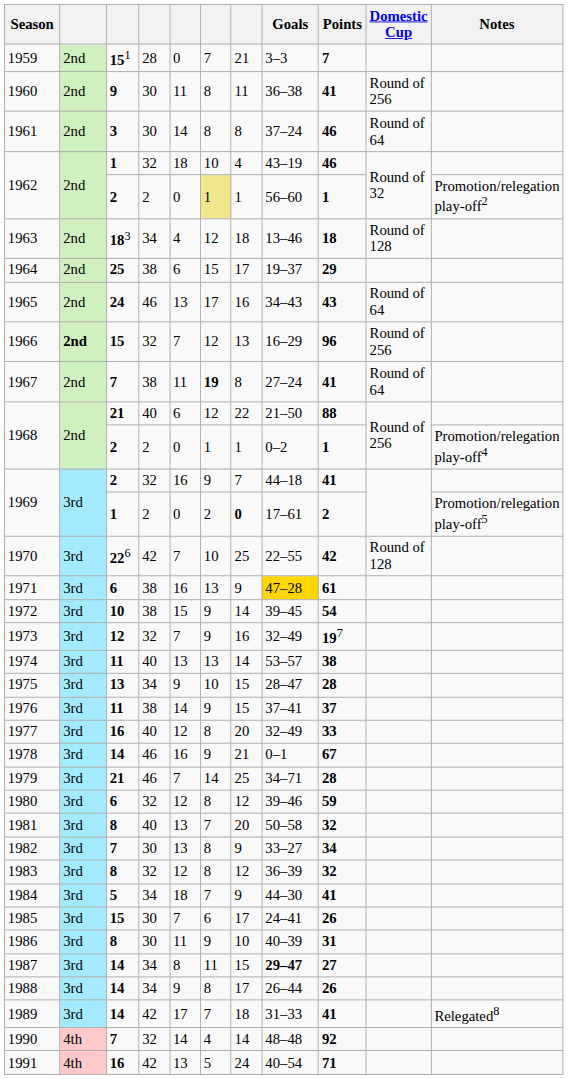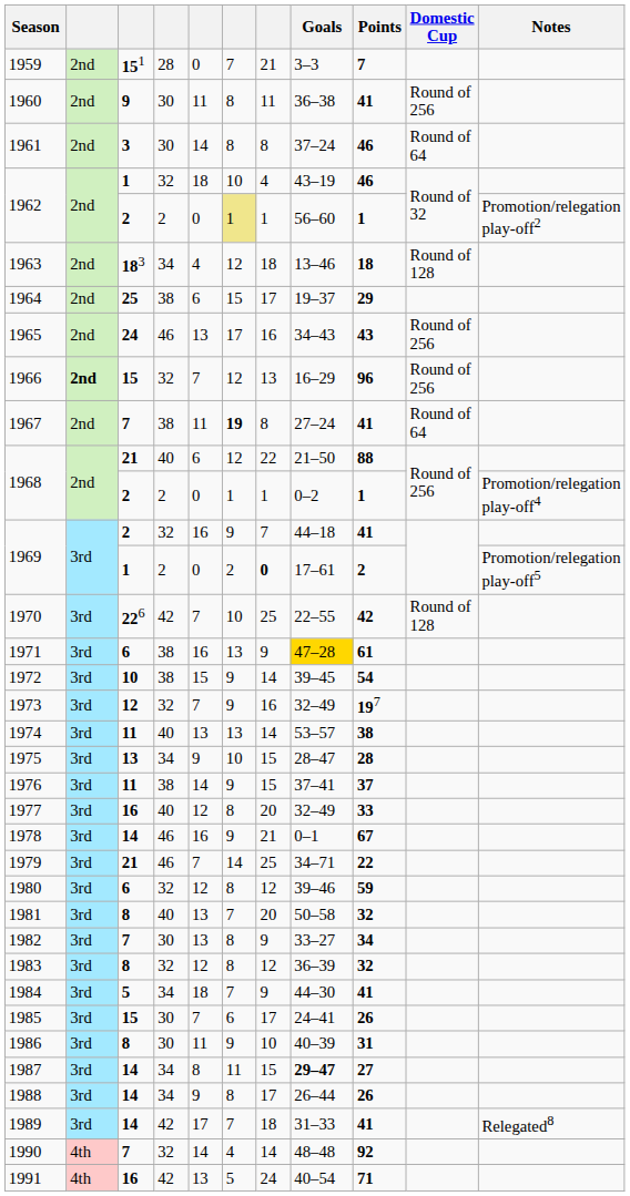 <table class="wikitable mw-collapsible mw-collapsed">
 <tr>
 <th width=55>Season</th>
 <th width=50></th>
 <th width=30></th>
 <th width=30></th>
 <th width=30></th>
 <th width=30></th>
 <th width=30></th>
 <th width=60>Goals</th>
 <th width=45>Points</th>
 <th><a href='#'>Domestic Cup</a></th>
 <th>Notes</th>
 </tr>
 <tr>
 <td>1959</td>
 <td style="background:#D0F0C0">2nd</td>
 <td><strong>15</strong><sup>1</sup></td>
 <td>28</td>
 <td>0</td>
 <td>7</td>
 <td>21</td>
 <td>3–3</td>
 <td><strong>7</strong></td>
 <td></td>
 </tr>
 <tr>
 <td>1960</td>
 <td style="background:#D0F0C0">2nd</td>
 <td><strong>9</strong></td>
 <td>30</td>
 <td>11</td>
 <td>8</td>
 <td>11</td>
 <td>36–38</td>
 <td><strong>41</strong></td>
 <td>Round of 256</td>
 <td></td>
 </tr>
 <tr>
 <td>1961</td>
 <td style="background:#D0F0C0">2nd</td>
 <td><strong>3</strong></td>
 <td>30</td>
 <td>14</td>
 <td>8</td>
 <td>8</td>
 <td>37–24</td>
 <td><strong>46</strong></td>
 <td>Round of 64</td>
 <td></td>
 </tr>
 <tr>
 <td rowspan="2">1962</td>
 <td rowspan="2" style="background:#D0F0C0">2nd</td>
 <td><strong>1</strong></td>
 <td>32</td>
 <td>18</td>
 <td>10</td>
 <td>4</td>
 <td>43–19</td>
 <td><strong>46</strong></td>
 <td rowspan="2">Round of 32</td>
 <td></td>
 </tr>
 <tr>
 <td><strong>2</strong></td>
 <td>2</td>
 <td>0</td>
 <td style="background: khaki;">1</td>
 <td>1</td>
 <td>56–60</td>
 <td><strong>1</strong></td>
 <td>Promotion/relegation play-off<sup>2</sup></td>
 </tr>
 <tr>
 <td>1963</td>
 <td style="background:#D0F0C0">2nd</td>
 <td><strong>18</strong><sup>3</sup></td>
 <td>34</td>
 <td>4</td>
 <td>12</td>
 <td>18</td>
 <td>13–46</td>
 <td><strong>18</strong></td>
 <td>Round of 128</td>
 <td></td>
 </tr>
 <tr>
 <td>1964</td>
 <td style="background:#D0F0C0">2nd</td>
 <td><strong>25</strong></td>
 <td>38</td>
 <td>6</td>
 <td>15</td>
 <td>17</td>
 <td>19–37</td>
 <td><strong>29</strong></td>
 <td></td>
 </tr>
 <tr>
 <td>1965</td>
 <td style="background:#D0F0C0">2nd</td>
 <td><strong>24</strong></td>
 <td>46</td>
 <td>13</td>
 <td>17</td>
 <td>16</td>
 <td>34–43</td>
 <td><strong>43</strong></td>
-<td>Round of 64</td>
+<td>Round of 256</td>
 <td></td>
 </tr>
 <tr>
 <td>1966</td>
 <td style="background:#D0F0C0"><strong>2nd</strong></td>
 <td><strong>15</strong></td>
 <td>32</td>
 <td>7</td>
 <td>12</td>
 <td>13</td>
 <td>16–29</td>
 <td><strong>96</strong></td>
 <td>Round of 256</td>
 <td></td>
 </tr>
 <tr>
 <td>1967</td>
 <td style="background:#D0F0C0">2nd</td>
 <td><strong>7</strong></td>
 <td>38</td>
 <td>11</td>
 <td><strong>19</strong></td>
 <td>8</td>
 <td>27–24</td>
 <td><strong>41</strong></td>
 <td>Round of 64</td>
 <td></td>
 </tr>
 <tr>
 <td rowspan="2">1968</td>
 <td rowspan="2" style="background:#D0F0C0">2nd</td>
 <td><strong>21</strong></td>
 <td>40</td>
 <td>6</td>
 <td>12</td>
 <td>22</td>
 <td>21–50</td>
 <td><strong>88</strong></td>
 <td rowspan="2">Round of 256</td>
 <td></td>
 </tr>
 <tr>
 <td><strong>2</strong></td>
 <td>2</td>
 <td>0</td>
 <td>1</td>
 <td>1</td>
 <td>0–2</td>
 <td><strong>1</strong></td>
 <td>Promotion/relegation play-off<sup>4</sup></td>
 </tr>
 <tr>
 <td rowspan="2">1969</td>
 <td rowspan="2" style="background:#A3E9FF">3rd</td>
 <td><strong>2</strong></td>
 <td>32</td>
 <td>16</td>
 <td>9</td>
 <td>7</td>
 <td>44–18</td>
 <td><strong>41</strong></td>
 <td rowspan="2"></td>
 <td></td>
 </tr>
 <tr>
 <td><strong>1</strong></td>
 <td>2</td>
 <td>0</td>
 <td>2</td>
 <td><strong>0</strong></td>
 <td>17–61</td>
 <td><strong>2</strong></td>
 <td>Promotion/relegation play-off<sup>5</sup></td>
 </tr>
 <tr>
 <td>1970</td>
 <td style="background:#A3E9FF">3rd</td>
 <td><strong>22</strong><sup>6</sup></td>
 <td>42</td>
 <td>7</td>
 <td>10</td>
 <td>25</td>
 <td>22–55</td>
 <td><strong>42</strong></td>
 <td>Round of 128</td>
 <td></td>
 </tr>
 <tr>
 <td>1971</td>
 <td style="background:#A3E9FF">3rd</td>
 <td><strong>6</strong></td>
 <td>38</td>
 <td>16</td>
 <td>13</td>
 <td>9</td>
 <td style="background: gold;">47–28</td>
 <td><strong>61</strong></td>
 <td></td>
 <td></td>
 </tr>
 <tr>
 <td>1972</td>
 <td style="background:#A3E9FF">3rd</td>
 <td><strong>10</strong></td>
 <td>38</td>
 <td>15</td>
 <td>9</td>
 <td>14</td>
 <td>39–45</td>
 <td><strong>54</strong></td>
 <td></td>
 <td></td>
 </tr>
 <tr>
 <td>1973</td>
 <td style="background:#A3E9FF">3rd</td>
 <td><strong>12</strong></td>
 <td>32</td>
 <td>7</td>
 <td>9</td>
 <td>16</td>
 <td>32–49</td>
 <td><strong>19</strong><sup>7</sup></td>
 <td></td>
 <td></td>
 </tr>
 <tr>
 <td>1974</td>
 <td style="background:#A3E9FF">3rd</td>
 <td><strong>11</strong></td>
 <td>40</td>
 <td>13</td>
 <td>13</td>
 <td>14</td>
 <td>53–57</td>
 <td><strong>38</strong></td>
 <td></td>
 <td></td>
 </tr>
 <tr>
 <td>1975</td>
 <td style="background:#A3E9FF">3rd</td>
 <td><strong>13</strong></td>
 <td>34</td>
 <td>9</td>
 <td>10</td>
 <td>15</td>
 <td>28–47</td>
 <td><strong>28</strong></td>
 <td></td>
 <td></td>
 </tr>
 <tr>
 <td>1976</td>
 <td style="background:#A3E9FF">3rd</td>
 <td><strong>11</strong></td>
 <td>38</td>
 <td>14</td>
 <td>9</td>
 <td>15</td>
 <td>37–41</td>
 <td><strong>37</strong></td>
 <td></td>
 <td></td>
 </tr>
 <tr>
 <td>1977</td>
 <td style="background:#A3E9FF">3rd</td>
 <td><strong>16</strong></td>
 <td>40</td>
 <td>12</td>
 <td>8</td>
 <td>20</td>
 <td>32–49</td>
 <td><strong>33</strong></td>
 <td></td>
 <td></td>
 </tr>
 <tr>
 <td>1978</td>
 <td style="background:#A3E9FF">3rd</td>
 <td><strong>14</strong></td>
 <td>46</td>
 <td>16</td>
 <td>9</td>
 <td>21</td>
 <td>0–1</td>
 <td><strong>67</strong></td>
 <td></td>
 <td></td>
 </tr>
 <tr>
 <td>1979</td>
 <td style="background:#A3E9FF">3rd</td>
 <td><strong>21</strong></td>
 <td>46</td>
 <td>7</td>
 <td>14</td>
 <td>25</td>
 <td>34–71</td>
-<td><strong>28</strong></td>
+<td><strong>22</strong></td>
 <td></td>
 <td></td>
 </tr>
 <tr>
 <td>1980</td>
 <td style="background:#A3E9FF">3rd</td>
 <td><strong>6</strong></td>
 <td>32</td>
 <td>12</td>
 <td>8</td>
 <td>12</td>
 <td>39–46</td>
 <td><strong>59</strong></td>
 <td></td>
 <td></td>
 </tr>
 <tr>
 <td>1981</td>
 <td style="background:#A3E9FF">3rd</td>
 <td><strong>8</strong></td>
 <td>40</td>
 <td>13</td>
 <td>7</td>
 <td>20</td>
 <td>50–58</td>
 <td><strong>32</strong></td>
 <td></td>
 <td></td>
 </tr>
 <tr>
 <td>1982</td>
 <td style="background:#A3E9FF">3rd</td>
 <td><strong>7</strong></td>
 <td>30</td>
 <td>13</td>
 <td>8</td>
 <td>9</td>
 <td>33–27</td>
 <td><strong>34</strong></td>
 <td></td>
 <td></td>
 </tr>
 <tr>
 <td>1983</td>
 <td style="background:#A3E9FF">3rd</td>
 <td><strong>8</strong></td>
 <td>32</td>
 <td>12</td>
 <td>8</td>
 <td>12</td>
 <td>36–39</td>
 <td><strong>32</strong></td>
 <td></td>
 <td></td>
 </tr>
 <tr>
 <td>1984</td>
 <td style="background:#A3E9FF">3rd</td>
 <td><strong>5</strong></td>
 <td>34</td>
 <td>18</td>
 <td>7</td>
 <td>9</td>
 <td>44–30</td>
 <td><strong>41</strong></td>
 <td></td>
 <td></td>
 </tr>
 <tr>
 <td>1985</td>
 <td style="background:#A3E9FF">3rd</td>
 <td><strong>15</strong></td>
 <td>30</td>
 <td>7</td>
 <td>6</td>
 <td>17</td>
 <td>24–41</td>
 <td><strong>26</strong></td>
 <td></td>
 <td></td>
 </tr>
 <tr>
 <td>1986</td>
 <td style="background:#A3E9FF">3rd</td>
 <td><strong>8</strong></td>
 <td>30</td>
 <td>11</td>
 <td>9</td>
 <td>10</td>
 <td>40–39</td>
 <td><strong>31</strong></td>
 <td></td>
 <td></td>
 </tr>
 <tr>
 <td>1987</td>
 <td style="background:#A3E9FF">3rd</td>
 <td><strong>14</strong></td>
 <td>34</td>
 <td>8</td>
 <td>11</td>
 <td>15</td>
 <td><strong>29–47</strong></td>
 <td><strong>27</strong></td>
 <td></td>
 <td></td>
 </tr>
 <tr>
 <td>1988</td>
 <td style="background:#A3E9FF">3rd</td>
 <td><strong>14</strong></td>
 <td>34</td>
 <td>9</td>
 <td>8</td>
 <td>17</td>
 <td>26–44</td>
 <td><strong>26</strong></td>
 <td></td>
 <td></td>
 </tr>
 <tr>
 <td>1989</td>
 <td style="background:#A3E9FF">3rd</td>
 <td><strong>14</strong></td>
 <td>42</td>
 <td>17</td>
 <td>7</td>
 <td>18</td>
 <td>31–33</td>
 <td><strong>41</strong></td>
 <td></td>
 <td>Relegated<sup>8</sup></td>
 </tr>
 <tr>
 <td>1990</td>
 <td style="background:#FEC9C9">4th</td>
 <td><strong>7</strong></td>
 <td>32</td>
 <td>14</td>
 <td>4</td>
 <td>14</td>
 <td>48–48</td>
 <td><strong>92</strong></td>
 <td></td>
 <td></td>
 </tr>
 <tr>
 <td>1991</td>
 <td style="background:#FEC9C9">4th</td>
 <td><strong>16</strong></td>
 <td>42</td>
 <td>13</td>
 <td>5</td>
 <td>24</td>
 <td>40–54</td>
 <td><strong>71</strong></td>
 <td></td>
 <td></td>
 </tr>
 </table>
